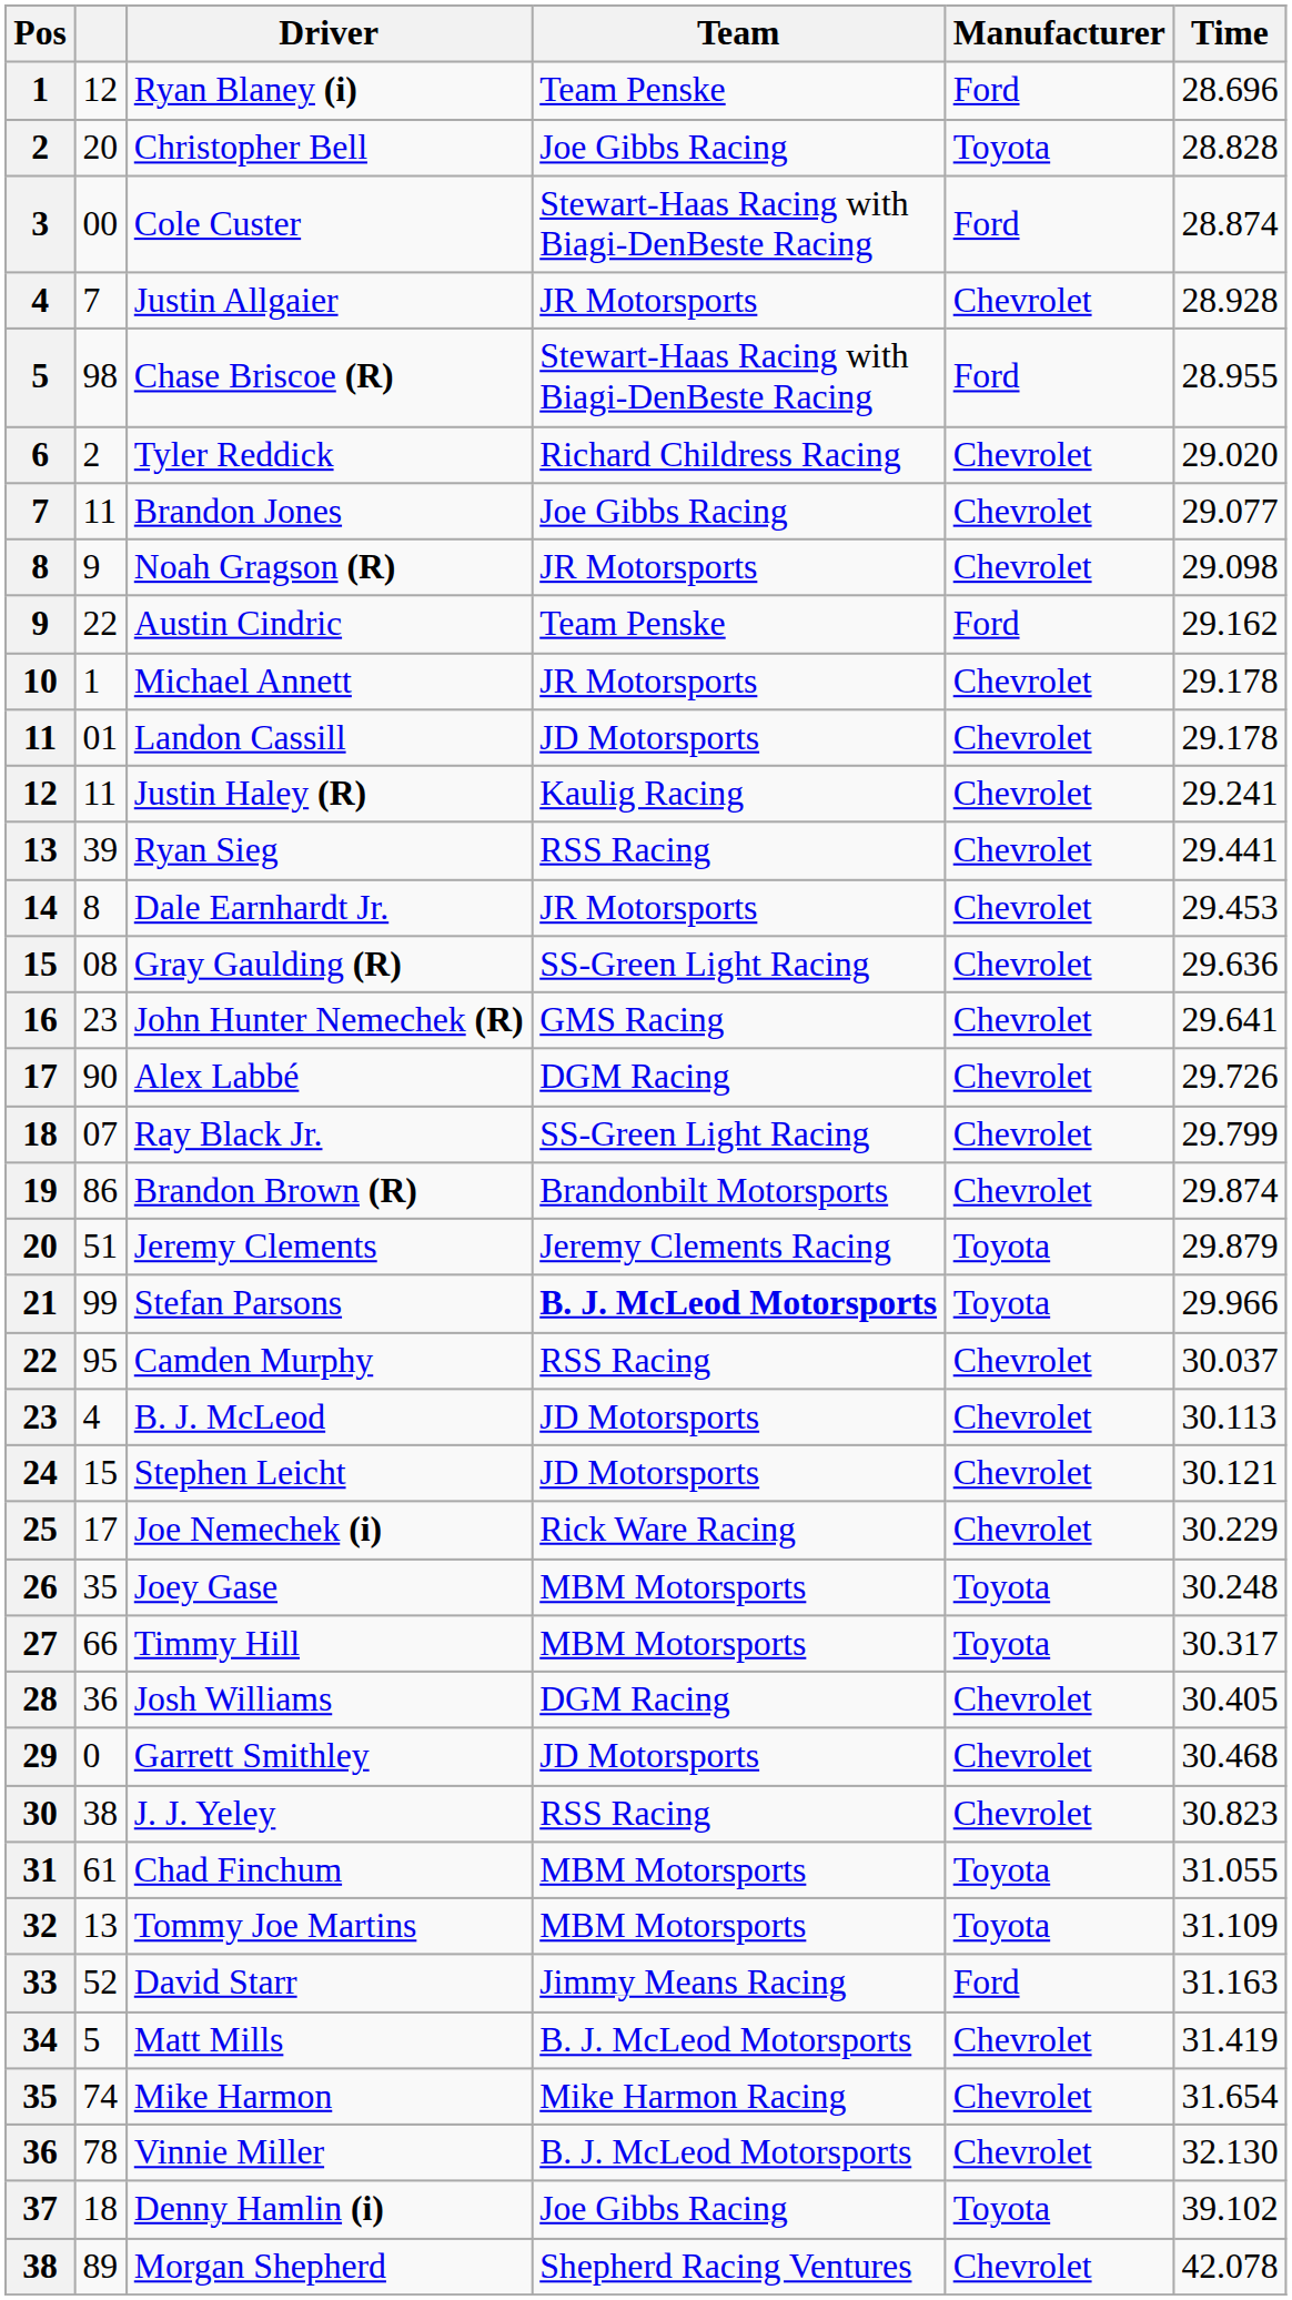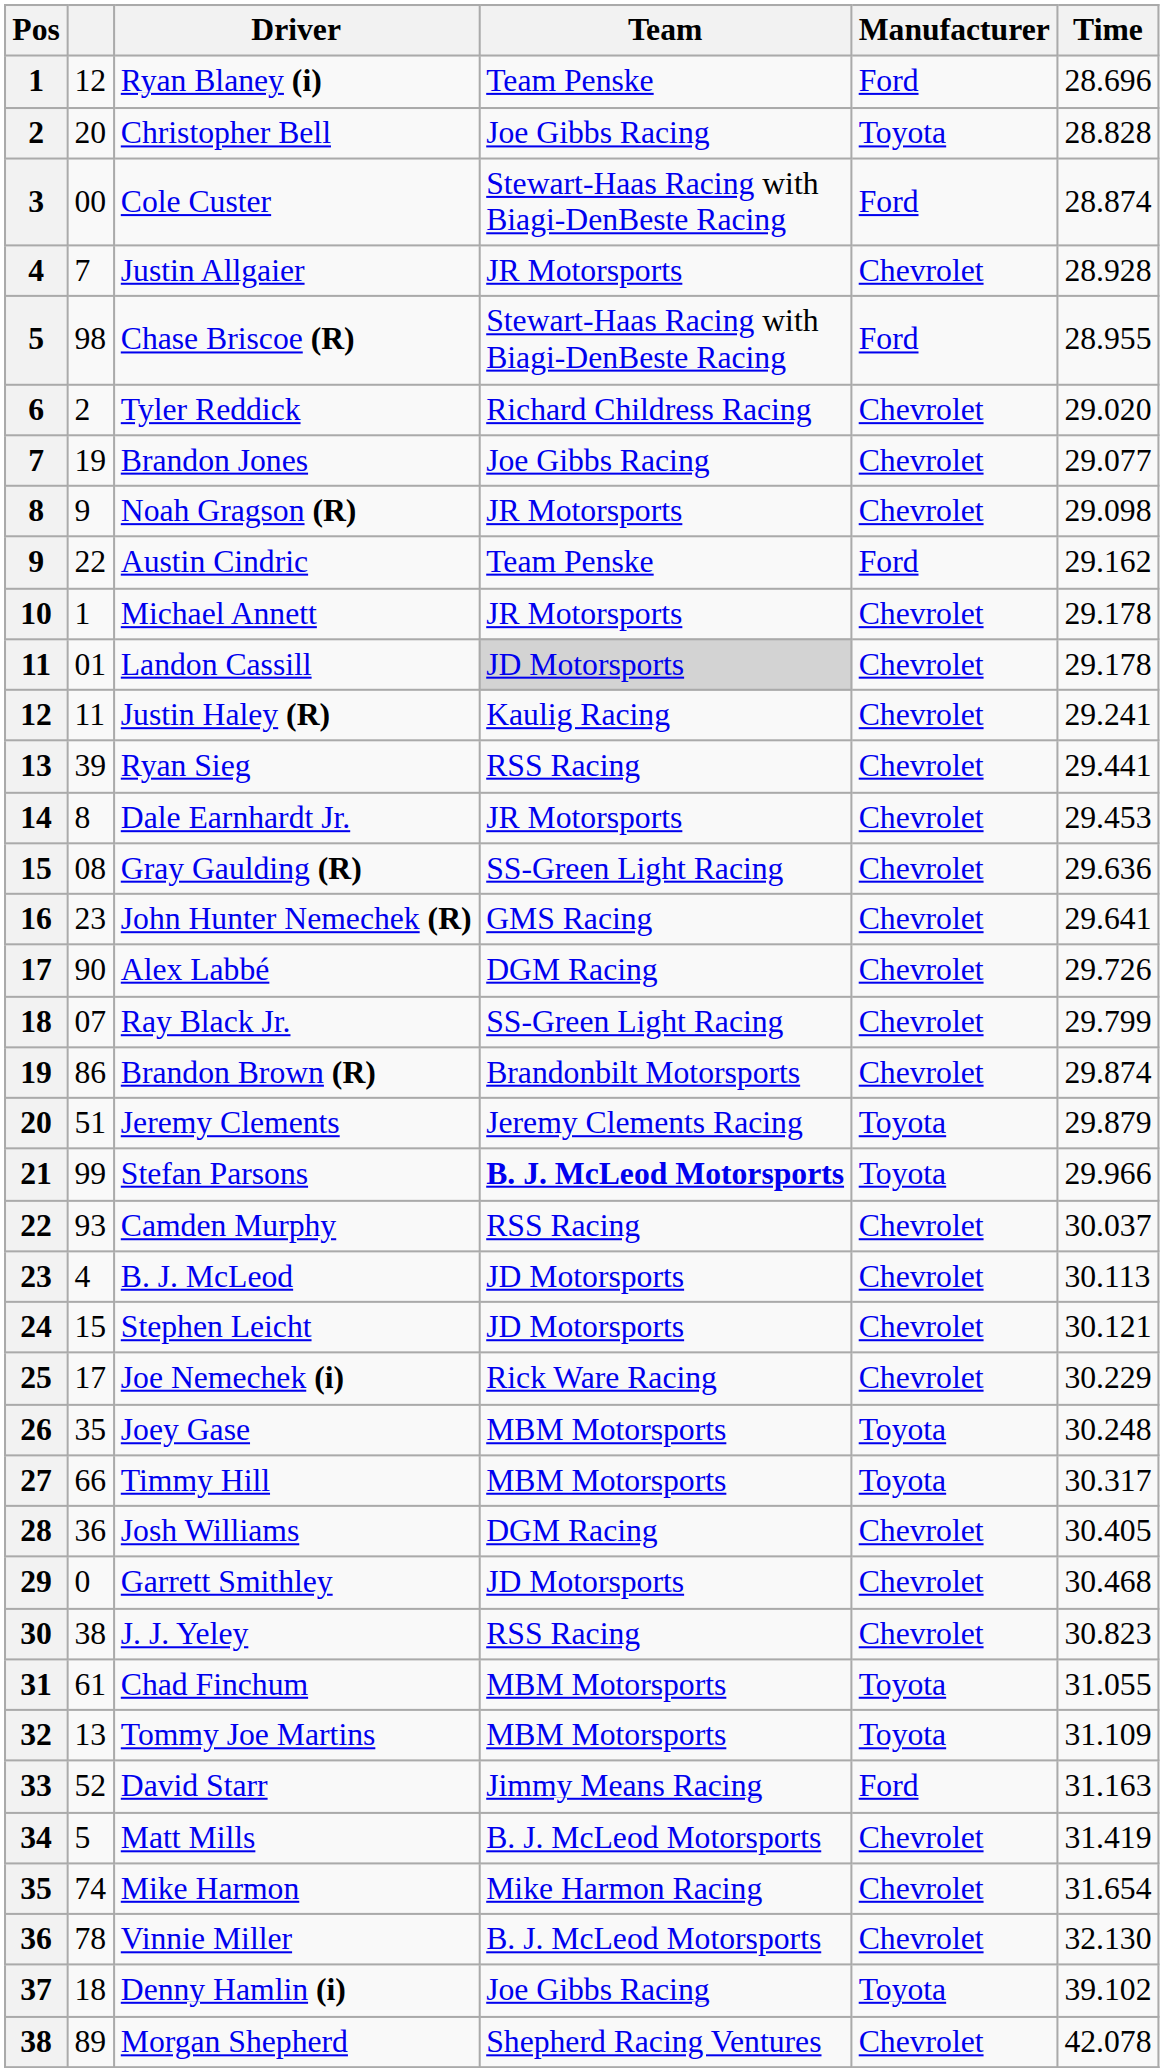 <table class="wikitable" style="font-size:98%">
 <tr>
 <th>Pos</th>
 <th></th>
 <th>Driver</th>
 <th>Team</th>
 <th>Manufacturer</th>
 <th>Time</th>
 </tr>
 <tr>
 <th>1</th>
 <td>12</td>
 <td><a href='#'>Ryan Blaney</a> <strong>(i)</strong></td>
 <td><a href='#'>Team Penske</a></td>
 <td><a href='#'>Ford</a></td>
 <td>28.696</td>
 </tr>
 <tr>
 <th>2</th>
 <td>20</td>
 <td><a href='#'>Christopher Bell</a></td>
 <td><a href='#'>Joe Gibbs Racing</a></td>
 <td><a href='#'>Toyota</a></td>
 <td>28.828</td>
 </tr>
 <tr>
 <th>3</th>
 <td>00</td>
 <td><a href='#'>Cole Custer</a></td>
 <td><a href='#'>Stewart-Haas Racing</a> with <br> <a href='#'>Biagi-DenBeste Racing</a></td>
 <td><a href='#'>Ford</a></td>
 <td>28.874</td>
 </tr>
 <tr>
 <th>4</th>
 <td>7</td>
 <td><a href='#'>Justin Allgaier</a></td>
 <td><a href='#'>JR Motorsports</a></td>
 <td><a href='#'>Chevrolet</a></td>
 <td>28.928</td>
 </tr>
 <tr>
 <th>5</th>
 <td>98</td>
 <td><a href='#'>Chase Briscoe</a> <strong>(R)</strong></td>
 <td><a href='#'>Stewart-Haas Racing</a> with <br> <a href='#'>Biagi-DenBeste Racing</a></td>
 <td><a href='#'>Ford</a></td>
 <td>28.955</td>
 </tr>
 <tr>
 <th>6</th>
 <td>2</td>
 <td><a href='#'>Tyler Reddick</a></td>
 <td><a href='#'>Richard Childress Racing</a></td>
 <td><a href='#'>Chevrolet</a></td>
 <td>29.020</td>
 </tr>
 <tr>
 <th>7</th>
-<td>11</td>
+<td>19</td>
 <td><a href='#'>Brandon Jones</a></td>
 <td><a href='#'>Joe Gibbs Racing</a></td>
 <td><a href='#'>Chevrolet</a></td>
 <td>29.077</td>
 </tr>
 <tr>
 <th>8</th>
 <td>9</td>
 <td><a href='#'>Noah Gragson</a> <strong>(R)</strong></td>
 <td><a href='#'>JR Motorsports</a></td>
 <td><a href='#'>Chevrolet</a></td>
 <td>29.098</td>
 </tr>
 <tr>
 <th>9</th>
 <td>22</td>
 <td><a href='#'>Austin Cindric</a></td>
 <td><a href='#'>Team Penske</a></td>
 <td><a href='#'>Ford</a></td>
 <td>29.162</td>
 </tr>
 <tr>
 <th>10</th>
 <td>1</td>
 <td><a href='#'>Michael Annett</a></td>
 <td><a href='#'>JR Motorsports</a></td>
 <td><a href='#'>Chevrolet</a></td>
 <td>29.178</td>
 </tr>
 <tr>
 <th>11</th>
 <td>01</td>
 <td><a href='#'>Landon Cassill</a></td>
-<td><a href='#'>JD Motorsports</a></td>
+<td style="background: lightgrey;"><a href='#'>JD Motorsports</a></td>
 <td><a href='#'>Chevrolet</a></td>
 <td>29.178</td>
 </tr>
 <tr>
 <th>12</th>
 <td>11</td>
 <td><a href='#'>Justin Haley</a> <strong>(R)</strong></td>
 <td><a href='#'>Kaulig Racing</a></td>
 <td><a href='#'>Chevrolet</a></td>
 <td>29.241</td>
 </tr>
 <tr>
 <th>13</th>
 <td>39</td>
 <td><a href='#'>Ryan Sieg</a></td>
 <td><a href='#'>RSS Racing</a></td>
 <td><a href='#'>Chevrolet</a></td>
 <td>29.441</td>
 </tr>
 <tr>
 <th>14</th>
 <td>8</td>
 <td><a href='#'>Dale Earnhardt Jr.</a></td>
 <td><a href='#'>JR Motorsports</a></td>
 <td><a href='#'>Chevrolet</a></td>
 <td>29.453</td>
 </tr>
 <tr>
 <th>15</th>
 <td>08</td>
 <td><a href='#'>Gray Gaulding</a> <strong>(R)</strong></td>
 <td><a href='#'>SS-Green Light Racing</a></td>
 <td><a href='#'>Chevrolet</a></td>
 <td>29.636</td>
 </tr>
 <tr>
 <th>16</th>
 <td>23</td>
 <td><a href='#'>John Hunter Nemechek</a> <strong>(R)</strong></td>
 <td><a href='#'>GMS Racing</a></td>
 <td><a href='#'>Chevrolet</a></td>
 <td>29.641</td>
 </tr>
 <tr>
 <th>17</th>
 <td>90</td>
 <td><a href='#'>Alex Labbé</a></td>
 <td><a href='#'>DGM Racing</a></td>
 <td><a href='#'>Chevrolet</a></td>
 <td>29.726</td>
 </tr>
 <tr>
 <th>18</th>
 <td>07</td>
 <td><a href='#'>Ray Black Jr.</a></td>
 <td><a href='#'>SS-Green Light Racing</a></td>
 <td><a href='#'>Chevrolet</a></td>
 <td>29.799</td>
 </tr>
 <tr>
 <th>19</th>
 <td>86</td>
 <td><a href='#'>Brandon Brown</a> <strong>(R)</strong></td>
 <td><a href='#'>Brandonbilt Motorsports</a></td>
 <td><a href='#'>Chevrolet</a></td>
 <td>29.874</td>
 </tr>
 <tr>
 <th>20</th>
 <td>51</td>
 <td><a href='#'>Jeremy Clements</a></td>
 <td><a href='#'>Jeremy Clements Racing</a></td>
 <td><a href='#'>Toyota</a></td>
 <td>29.879</td>
 </tr>
 <tr>
 <th>21</th>
 <td>99</td>
 <td><a href='#'>Stefan Parsons</a></td>
 <td><strong><a href='#'>B. J. McLeod Motorsports</a></strong></td>
 <td><a href='#'>Toyota</a></td>
 <td>29.966</td>
 </tr>
 <tr>
 <th>22</th>
-<td>95</td>
+<td>93</td>
 <td><a href='#'>Camden Murphy</a></td>
 <td><a href='#'>RSS Racing</a></td>
 <td><a href='#'>Chevrolet</a></td>
 <td>30.037</td>
 </tr>
 <tr>
 <th>23</th>
 <td>4</td>
 <td><a href='#'>B. J. McLeod</a></td>
 <td><a href='#'>JD Motorsports</a></td>
 <td><a href='#'>Chevrolet</a></td>
 <td>30.113</td>
 </tr>
 <tr>
 <th>24</th>
 <td>15</td>
 <td><a href='#'>Stephen Leicht</a></td>
 <td><a href='#'>JD Motorsports</a></td>
 <td><a href='#'>Chevrolet</a></td>
 <td>30.121</td>
 </tr>
 <tr>
 <th>25</th>
 <td>17</td>
 <td><a href='#'>Joe Nemechek</a> <strong>(i)</strong></td>
 <td><a href='#'>Rick Ware Racing</a></td>
 <td><a href='#'>Chevrolet</a></td>
 <td>30.229</td>
 </tr>
 <tr>
 <th>26</th>
 <td>35</td>
 <td><a href='#'>Joey Gase</a></td>
 <td><a href='#'>MBM Motorsports</a></td>
 <td><a href='#'>Toyota</a></td>
 <td>30.248</td>
 </tr>
 <tr>
 <th>27</th>
 <td>66</td>
 <td><a href='#'>Timmy Hill</a></td>
 <td><a href='#'>MBM Motorsports</a></td>
 <td><a href='#'>Toyota</a></td>
 <td>30.317</td>
 </tr>
 <tr>
 <th>28</th>
 <td>36</td>
 <td><a href='#'>Josh Williams</a></td>
 <td><a href='#'>DGM Racing</a></td>
 <td><a href='#'>Chevrolet</a></td>
 <td>30.405</td>
 </tr>
 <tr>
 <th>29</th>
 <td>0</td>
 <td><a href='#'>Garrett Smithley</a></td>
 <td><a href='#'>JD Motorsports</a></td>
 <td><a href='#'>Chevrolet</a></td>
 <td>30.468</td>
 </tr>
 <tr>
 <th>30</th>
 <td>38</td>
 <td><a href='#'>J. J. Yeley</a></td>
 <td><a href='#'>RSS Racing</a></td>
 <td><a href='#'>Chevrolet</a></td>
 <td>30.823</td>
 </tr>
 <tr>
 <th>31</th>
 <td>61</td>
 <td><a href='#'>Chad Finchum</a></td>
 <td><a href='#'>MBM Motorsports</a></td>
 <td><a href='#'>Toyota</a></td>
 <td>31.055</td>
 </tr>
 <tr>
 <th>32</th>
 <td>13</td>
 <td><a href='#'>Tommy Joe Martins</a></td>
 <td><a href='#'>MBM Motorsports</a></td>
 <td><a href='#'>Toyota</a></td>
 <td>31.109</td>
 </tr>
 <tr>
 <th>33</th>
 <td>52</td>
 <td><a href='#'>David Starr</a></td>
 <td><a href='#'>Jimmy Means Racing</a></td>
 <td><a href='#'>Ford</a></td>
 <td>31.163</td>
 </tr>
 <tr>
 <th>34</th>
 <td>5</td>
 <td><a href='#'>Matt Mills</a></td>
 <td><a href='#'>B. J. McLeod Motorsports</a></td>
 <td><a href='#'>Chevrolet</a></td>
 <td>31.419</td>
 </tr>
 <tr>
 <th>35</th>
 <td>74</td>
 <td><a href='#'>Mike Harmon</a></td>
 <td><a href='#'>Mike Harmon Racing</a></td>
 <td><a href='#'>Chevrolet</a></td>
 <td>31.654</td>
 </tr>
 <tr>
 <th>36</th>
 <td>78</td>
 <td><a href='#'>Vinnie Miller</a></td>
 <td><a href='#'>B. J. McLeod Motorsports</a></td>
 <td><a href='#'>Chevrolet</a></td>
 <td>32.130</td>
 </tr>
 <tr>
 <th>37</th>
 <td>18</td>
 <td><a href='#'>Denny Hamlin</a> <strong>(i)</strong></td>
 <td><a href='#'>Joe Gibbs Racing</a></td>
 <td><a href='#'>Toyota</a></td>
 <td>39.102</td>
 </tr>
 <tr>
 <th>38</th>
 <td>89</td>
 <td><a href='#'>Morgan Shepherd</a></td>
 <td><a href='#'>Shepherd Racing Ventures</a></td>
 <td><a href='#'>Chevrolet</a></td>
 <td>42.078</td>
 </tr>
 <tr>
 </tr>
 </table>
